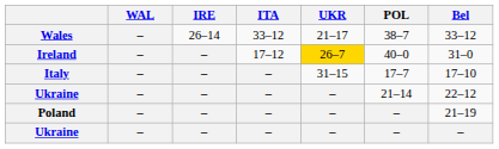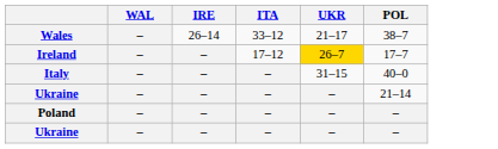 <table class="wikitable" border="1" style="text-align:center">
 <tr>
 <th width="125"> </th>
 <th width="75"><a href='#'>WAL</a></th>
 <th width="75"><a href='#'>IRE</a></th>
 <th width="75"><a href='#'>ITA</a></th>
 <th width="75"><a href='#'>UKR</a></th>
 <th width="75">POL</th>
-<th width="75"><a href='#'>Bel</a></th>
 </tr>
 <tr>
 <th><a href='#'>Wales</a></th>
 <th>–</th>
 <td>26–14</td>
 <td>33–12</td>
 <td>21–17</td>
 <td>38–7</td>
-<td>33–12</td>
 </tr>
 <tr>
 <th><a href='#'>Ireland</a></th>
 <th>–</th>
 <th>–</th>
 <td>17–12</td>
 <td style="background: gold;">26–7</td>
-<td>40–0</td>
-<td>31–0</td>
+<td>17–7</td>
 </tr>
 <tr>
 <th><a href='#'>Italy</a></th>
 <th>–</th>
 <th>–</th>
 <th>–</th>
 <td>31–15</td>
-<td>17–7</td>
-<td>17–10</td>
+<td>40–0</td>
 </tr>
 <tr>
 <th><a href='#'>Ukraine</a></th>
 <th>–</th>
 <th>–</th>
 <th>–</th>
 <th>–</th>
 <td>21–14</td>
-<td>22–12</td>
 </tr>
 <tr>
 <th>Poland</th>
 <th>–</th>
 <th>–</th>
 <th>–</th>
 <th>–</th>
 <th>–</th>
-<td>21–19</td>
 </tr>
 <tr>
 <th><a href='#'>Ukraine</a></th>
 <th>–</th>
 <th>–</th>
 <th>–</th>
 <th>–</th>
 <th>–</th>
-<th>–</th>
 </tr>
 </table>
